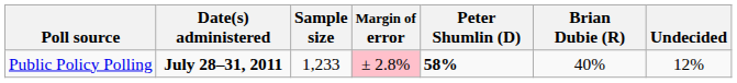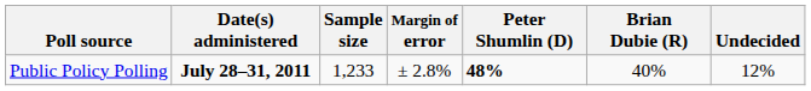 <table class="wikitable">
 <tr valign= bottom>
 <th>Poll source</th>
 <th style="width:120px;">Date(s)<br>administered</th>
 <th class=small>Sample<br>size</th>
 <th><small>Margin of</small><br>error</th>
 <th style="width:100px;">Peter<br>Shumlin (D)</th>
 <th style="width:100px;">Brian<br>Dubie (R)</th>
 <th>Undecided</th>
 </tr>
 <tr>
 <td><a href='#'>Public Policy Polling</a></td>
 <td align=center><strong>July 28–31, 2011</strong></td>
 <td align=center>1,233</td>
-<td align=center style="background: pink;">± 2.8%</td>
-<td><strong>58%</strong></td>
+<td align=center>± 2.8%</td>
+<td><strong>48%</strong></td>
 <td align=center>40%</td>
 <td align=center>12%</td>
 </tr>
 </table>
